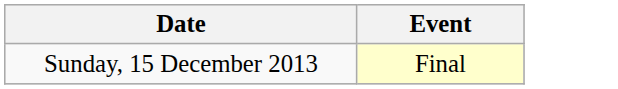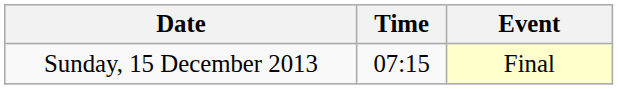 <table class = "wikitable" style="text-align:center;">
 <tr>
 <th width=220>Date</th>
+<th width=50>Time</th>
 <th width=100>Event</th>
 </tr>
 <tr>
 <td>Sunday, 15 December 2013</td>
+<td>07:15</td>
 <td bgcolor=ffffcc>Final</td>
 </tr>
 </table>
